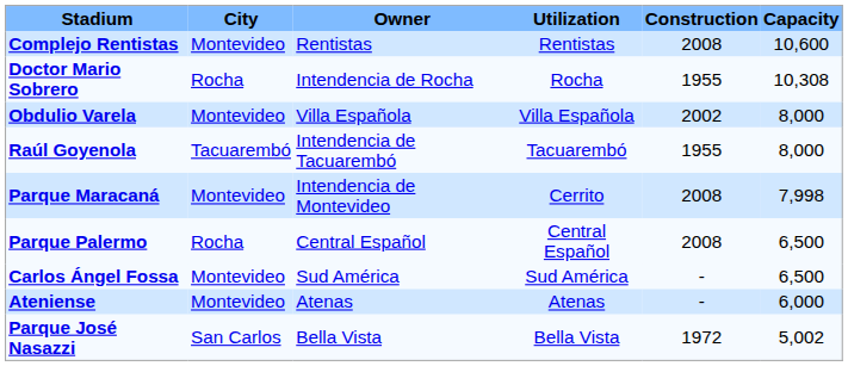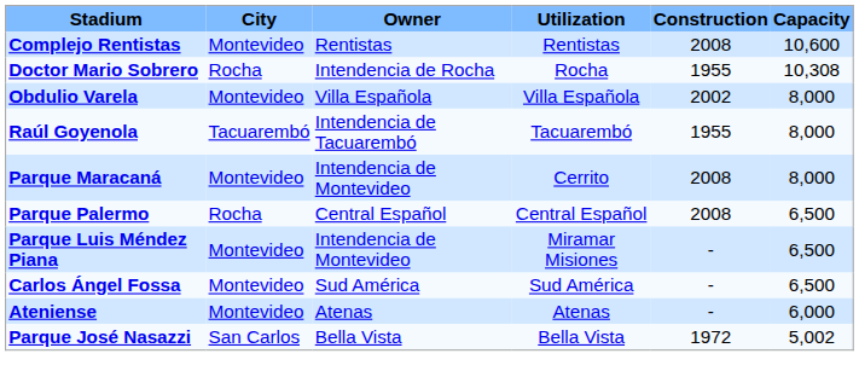 <table align=left cellpadding="2" cellspacing="0" style="background: #f5faff; border: 1px #aaa solid; border-collapse: collapse; font-size: 90%;" width=75%>
 <tr align=center bgcolor=#7FBBFF style="color:Black;">
 <td><strong>Stadium</strong></td>
 <td><strong>City</strong></td>
 <td><strong>Owner</strong></td>
 <td><strong>Utilization</strong></td>
 <td><strong>Construction</strong></td>
 <td><strong>Capacity</strong></td>
 </tr>
 <tr align=center bgcolor=#D0E7FF>
 <td align="left"><strong><a href='#'>Complejo Rentistas</a></strong></td>
 <td align="left"> <a href='#'>Montevideo</a></td>
 <td align="left"> <a href='#'>Rentistas</a></td>
 <td><a href='#'>Rentistas</a></td>
 <td>2008</td>
 <td>10,600</td>
 </tr>
 <tr align="center" bgcolor="#F5FAFF">
 <td align="left"><strong><a href='#'>Doctor Mario Sobrero</a></strong></td>
 <td align="left"><a href='#'>Rocha</a></td>
 <td align="left"><a href='#'>Intendencia de Rocha</a></td>
 <td><a href='#'>Rocha</a></td>
 <td>1955</td>
 <td>10,308</td>
 </tr>
 <tr align="center" bgcolor="#D0E7FF">
 <td align="left"><strong><a href='#'>Obdulio Varela</a></strong></td>
 <td align="left"> <a href='#'>Montevideo</a></td>
 <td align="left"> <a href='#'>Villa Española</a></td>
 <td><a href='#'>Villa Española</a></td>
 <td>2002</td>
 <td>8,000</td>
 </tr>
 <tr align=center bgcolor=#F5FAFF>
 <td align=left><strong><a href='#'>Raúl Goyenola</a></strong></td>
 <td align=left><a href='#'>Tacuarembó</a></td>
 <td align=left><a href='#'>Intendencia de Tacuarembó</a></td>
 <td><a href='#'>Tacuarembó</a></td>
 <td>1955</td>
 <td>8,000</td>
 </tr>
 <tr align=center bgcolor=#D0E7FF>
 <td align=left><strong><a href='#'>Parque Maracaná</a></strong></td>
 <td align=left> <a href='#'>Montevideo</a></td>
 <td align=left><a href='#'>Intendencia de Montevideo</a></td>
 <td><a href='#'>Cerrito</a></td>
 <td>2008</td>
-<td>7,998</td>
+<td>8,000</td>
 </tr>
 <tr align=center bgcolor=#F5FAFF>
 <td align=left><strong><a href='#'>Parque Palermo</a></strong></td>
 <td align="left"><a href='#'>Rocha</a></td>
 <td align=left> <a href='#'>Central Español</a></td>
 <td><a href='#'>Central Español</a></td>
 <td>2008</td>
+<td>6,500</td>
+</tr>
+<tr align=center bgcolor=#D0E7FF>
+<td align="left"><strong><a href='#'>Parque Luis Méndez Piana</a></strong></td>
+<td align="left"> <a href='#'>Montevideo</a></td>
+<td align="left"><a href='#'>Intendencia de Montevideo</a></td>
+<td><a href='#'>Miramar Misiones</a></td>
+<td>-</td>
 <td>6,500</td>
 </tr>
 <tr align=center bgcolor=#F5FAFF>
 <td align=left><strong><a href='#'>Carlos Ángel Fossa</a></strong></td>
 <td align="left"> <a href='#'>Montevideo</a></td>
 <td align="left"> <a href='#'>Sud América</a></td>
 <td><a href='#'>Sud América</a></td>
 <td>-</td>
 <td>6,500</td>
 </tr>
 <tr align=center bgcolor=#D0E7FF>
 <td align=left><strong><a href='#'>Ateniense</a></strong></td>
 <td align=left> <a href='#'>Montevideo</a></td>
 <td align=left> <a href='#'>Atenas</a></td>
 <td><a href='#'>Atenas</a></td>
 <td>-</td>
 <td>6,000</td>
 </tr>
 <tr align=center bgcolor=#F5FAFF>
 <td align=left><strong><a href='#'>Parque José Nasazzi</a></strong></td>
 <td align=left><a href='#'>San Carlos</a></td>
 <td align=left> <a href='#'>Bella Vista</a></td>
 <td><a href='#'>Bella Vista</a></td>
 <td>1972</td>
 <td>5,002</td>
 </tr>
 </table>
